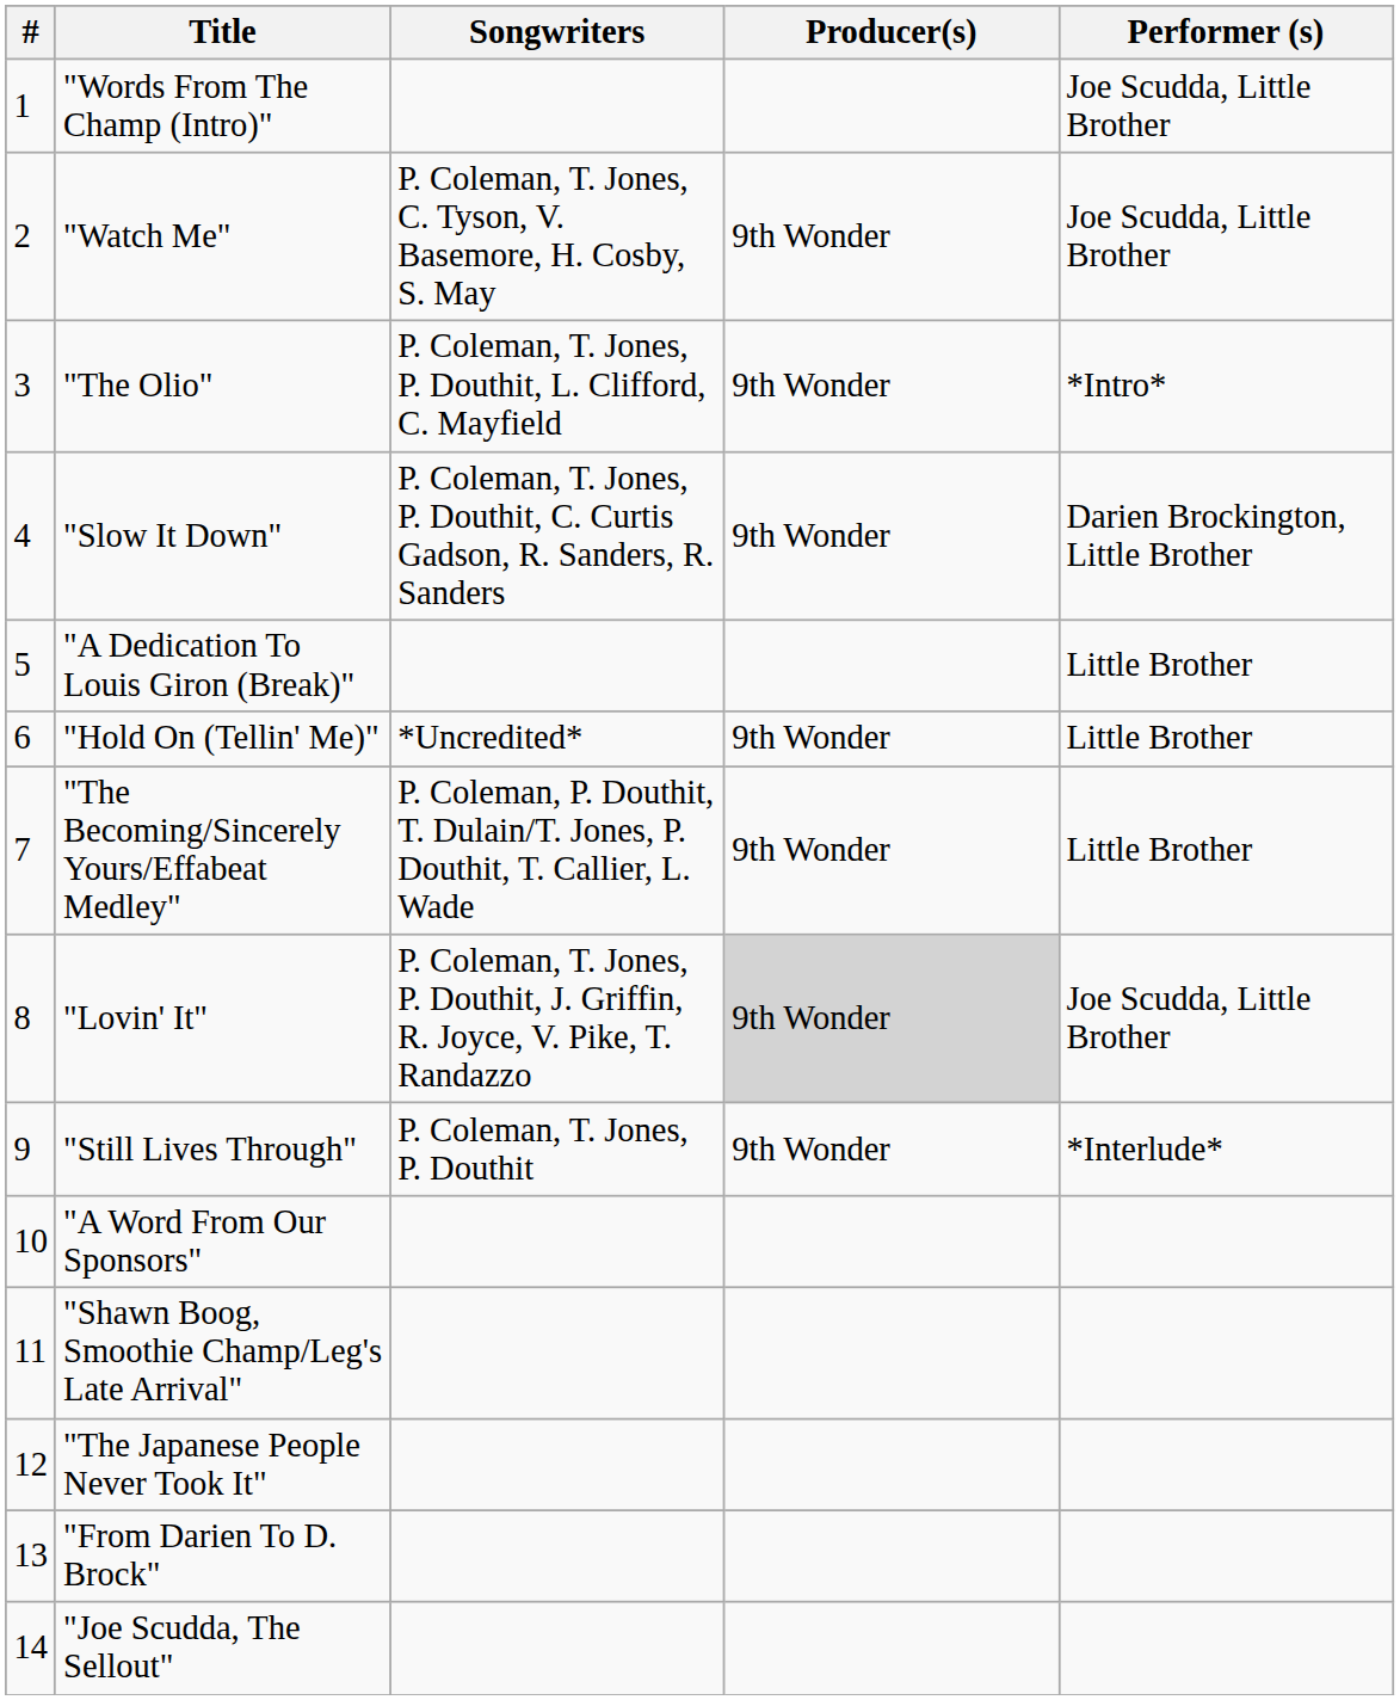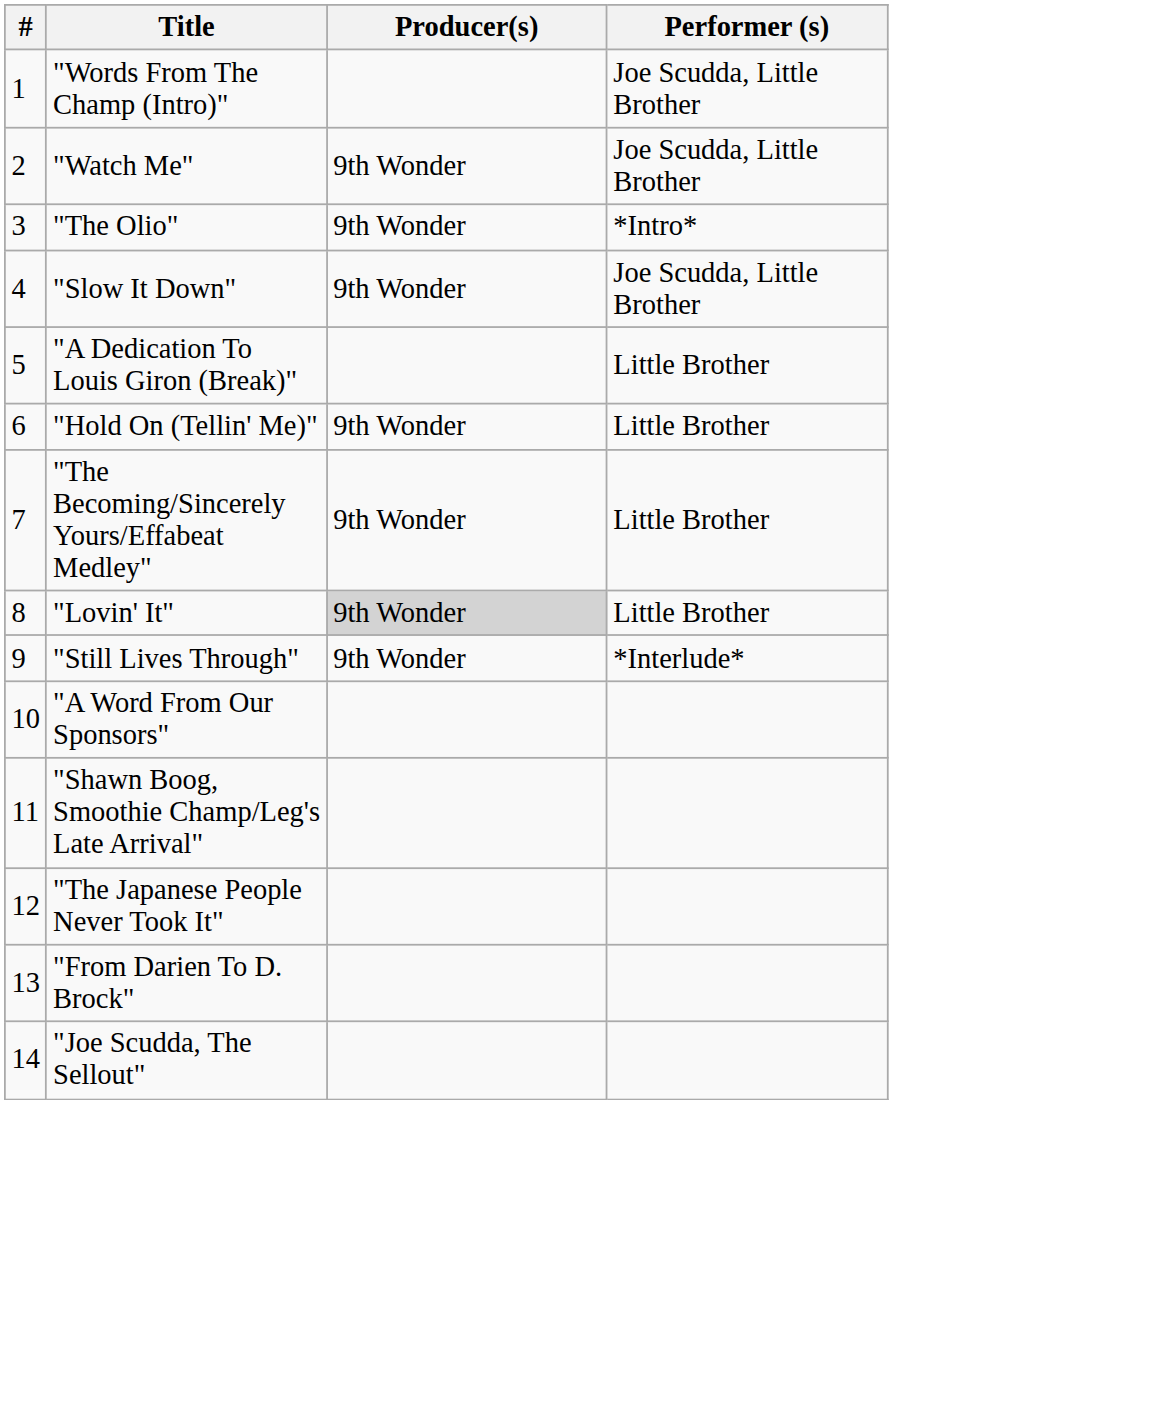 <table class="wikitable">
 <tr>
 <th align="center" width="10">#</th>
 <th align="center" width="150">Title</th>
-<th align="center" width="150">Songwriters</th>
 <th align="center" width="150">Producer(s)</th>
 <th align="center" width="150">Performer (s)</th>
 </tr>
 <tr>
 <td>1</td>
 <td>"Words From The Champ (Intro)"</td>
 <td></td>
-<td></td>
 <td>Joe Scudda, Little Brother</td>
 </tr>
 <tr>
 <td>2</td>
 <td>"Watch Me"</td>
-<td>P. Coleman, T. Jones, C. Tyson, V. Basemore, H. Cosby, S. May</td>
 <td>9th Wonder</td>
 <td>Joe Scudda, Little Brother</td>
 </tr>
 <tr>
 <td>3</td>
 <td>"The Olio"</td>
-<td>P. Coleman, T. Jones, P. Douthit, L. Clifford, C. Mayfield</td>
 <td>9th Wonder</td>
 <td>*Intro*</td>
 </tr>
 <tr>
 <td>4</td>
 <td>"Slow It Down"</td>
-<td>P. Coleman, T. Jones, P. Douthit, C. Curtis Gadson, R. Sanders, R. Sanders</td>
 <td>9th Wonder</td>
-<td>Darien Brockington, Little Brother</td>
+<td>Joe Scudda, Little Brother</td>
 </tr>
 <tr>
 <td>5</td>
 <td>"A Dedication To Louis Giron (Break)"</td>
-<td></td>
 <td></td>
 <td>Little Brother</td>
 </tr>
 <tr>
 <td>6</td>
 <td>"Hold On (Tellin' Me)"</td>
-<td>*Uncredited*</td>
 <td>9th Wonder</td>
 <td>Little Brother</td>
 </tr>
 <tr>
 <td>7</td>
 <td>"The Becoming/Sincerely Yours/Effabeat Medley"</td>
-<td>P. Coleman, P. Douthit, T. Dulain/T. Jones, P. Douthit, T. Callier, L. Wade</td>
 <td>9th Wonder</td>
 <td>Little Brother</td>
 </tr>
 <tr>
 <td>8</td>
 <td>"Lovin' It"</td>
-<td>P. Coleman, T. Jones, P. Douthit, J. Griffin, R. Joyce, V. Pike, T. Randazzo</td>
 <td style="background: lightgrey;">9th Wonder</td>
-<td>Joe Scudda, Little Brother</td>
+<td>Little Brother</td>
 </tr>
 <tr>
 <td>9</td>
 <td>"Still Lives Through"</td>
-<td>P. Coleman, T. Jones, P. Douthit</td>
 <td>9th Wonder</td>
 <td>*Interlude*</td>
 </tr>
 <tr>
 <td>10</td>
 <td>"A Word From Our Sponsors"</td>
 <td></td>
 <td></td>
-<td></td>
 </tr>
 <tr>
 <td>11</td>
 <td>"Shawn Boog, Smoothie Champ/Leg's Late Arrival"</td>
-<td></td>
 <td></td>
 <td></td>
 </tr>
 <tr>
 <td>12</td>
 <td>"The Japanese People Never Took It"</td>
 <td></td>
 <td></td>
-<td></td>
 </tr>
 <tr>
 <td>13</td>
 <td>"From Darien To D. Brock"</td>
-<td></td>
 <td></td>
 <td></td>
 </tr>
 <tr>
 <td>14</td>
 <td>"Joe Scudda, The Sellout"</td>
 <td></td>
 <td></td>
-<td></td>
 </tr>
 </table>
